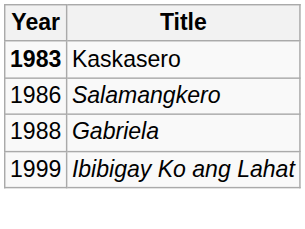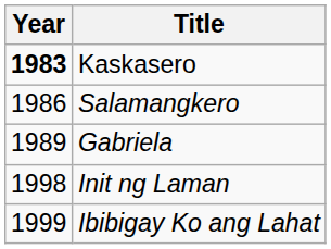 <table class="wikitable">
 <tr>
 <th>Year</th>
 <th>Title</th>
 </tr>
 <tr>
 <td><strong>1983</strong></td>
 <td>Kaskasero</td>
 </tr>
 <tr>
 <td>1986</td>
 <td><em>Salamangkero</em></td>
 </tr>
 <tr>
-<td>1988</td>
+<td>1989</td>
 <td><em>Gabriela</em></td>
+</tr>
+<tr>
+<td>1998</td>
+<td><em>Init ng Laman</em></td>
 </tr>
 <tr>
 <td>1999</td>
 <td><em>Ibibigay Ko ang Lahat</em></td>
 </tr>
 </table>
